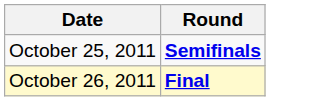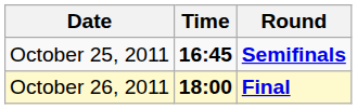 <table class="wikitable">
 <tr>
 <th>Date</th>
+<th>Time</th>
 <th>Round</th>
 </tr>
 <tr>
 <td>October 25, 2011</td>
+<td><strong>16:45</strong></td>
 <td><strong><a href='#'>Semifinals</a></strong></td>
 </tr>
 <tr style=background:lemonchiffon>
 <td>October 26, 2011</td>
+<td><strong>18:00</strong></td>
 <td><strong><a href='#'>Final</a></strong></td>
 </tr>
 </table>
